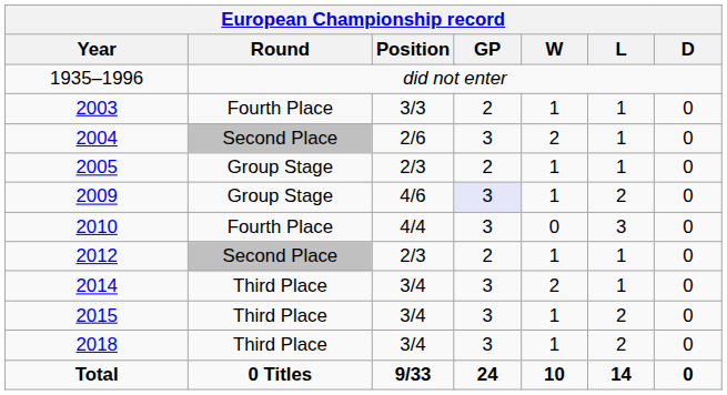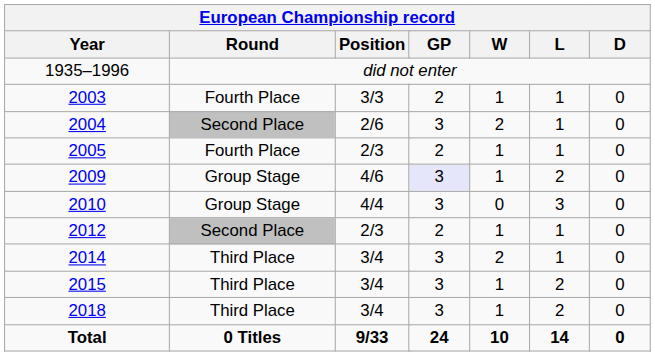 <table class="wikitable" style="text-align: center;">
 <tr>
 <th colspan=9><a href='#'>European Championship record</a></th>
 </tr>
 <tr>
 <th width=150>Year</th>
 <th width=150>Round</th>
 <th width=50 colspan=2>Position</th>
 <th width=50>GP</th>
 <th width=50>W</th>
 <th width=50>L</th>
 <th width=50>D</th>
 </tr>
 <tr>
 <td>1935–1996</td>
 <td colspan=7><em>did not enter</em></td>
 </tr>
 <tr>
 <td><a href='#'>2003</a></td>
 <td>Fourth Place</td>
 <td colspan=2>3/3</td>
 <td>2</td>
 <td>1</td>
 <td>1</td>
 <td>0</td>
 </tr>
 <tr>
 <td><a href='#'>2004</a></td>
 <td style="background:Silver;">Second Place</td>
 <td colspan=2>2/6</td>
 <td>3</td>
 <td>2</td>
 <td>1</td>
 <td>0</td>
 </tr>
 <tr>
 <td><a href='#'>2005</a></td>
-<td>Group Stage</td>
+<td>Fourth Place</td>
 <td colspan=2>2/3</td>
 <td>2</td>
 <td>1</td>
 <td>1</td>
 <td>0</td>
 </tr>
 <tr>
 <td><a href='#'>2009</a></td>
 <td>Group Stage</td>
 <td colspan=2>4/6</td>
 <td style="background: lavender;">3</td>
 <td>1</td>
 <td>2</td>
 <td>0</td>
 </tr>
 <tr>
 <td><a href='#'>2010</a></td>
-<td>Fourth Place</td>
+<td>Group Stage</td>
 <td colspan=2>4/4</td>
 <td>3</td>
 <td>0</td>
 <td>3</td>
 <td>0</td>
 </tr>
 <tr>
 <td><a href='#'>2012</a></td>
 <td style="background:Silver;">Second Place</td>
 <td colspan=2>2/3</td>
 <td>2</td>
 <td>1</td>
 <td>1</td>
 <td>0</td>
 </tr>
 <tr>
 <td><a href='#'>2014</a></td>
 <td style="background:Bronze;">Third Place</td>
 <td colspan=2>3/4</td>
 <td>3</td>
 <td>2</td>
 <td>1</td>
 <td>0</td>
 </tr>
 <tr>
 <td><a href='#'>2015</a></td>
 <td style="background:Bronze;">Third Place</td>
 <td colspan=2>3/4</td>
 <td>3</td>
 <td>1</td>
 <td>2</td>
 <td>0</td>
 </tr>
 <tr>
 <td><a href='#'>2018</a></td>
 <td style="background:Bronze;">Third Place</td>
 <td colspan=2>3/4</td>
 <td>3</td>
 <td>1</td>
 <td>2</td>
 <td>0</td>
 </tr>
 <tr>
 <td><strong>Total</strong></td>
 <td><strong>0 Titles</strong></td>
 <td colspan=2><strong>9/33</strong></td>
 <td><strong>24</strong></td>
 <td><strong>10</strong></td>
 <td><strong>14</strong></td>
 <td><strong>0</strong></td>
 </tr>
 </table>
